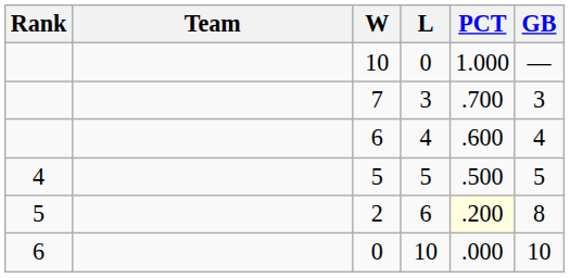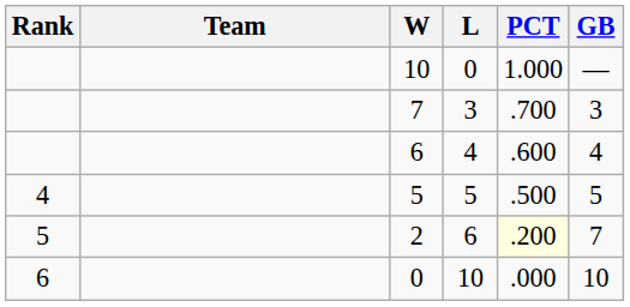 <table class="wikitable" style="text-align:center">
 <tr>
 <th>Rank</th>
 <th width=180px>Team</th>
 <th width=25px>W</th>
 <th width=25px>L</th>
 <th width=35px><a href='#'>PCT</a></th>
 <th width=25px><a href='#'>GB</a></th>
 </tr>
 <tr align="center">
 <td></td>
 <td align="left"></td>
 <td>10</td>
 <td>0</td>
 <td>1.000</td>
 <td>—</td>
 </tr>
 <tr align=center>
 <td></td>
 <td align="left"></td>
 <td>7</td>
 <td>3</td>
 <td>.700</td>
 <td>3</td>
 </tr>
 <tr align="center">
 <td></td>
 <td align="left"></td>
 <td>6</td>
 <td>4</td>
 <td>.600</td>
 <td>4</td>
 </tr>
 <tr align="center">
 <td>4</td>
 <td align="left"></td>
 <td>5</td>
 <td>5</td>
 <td>.500</td>
 <td>5</td>
 </tr>
 <tr align=center>
 <td>5</td>
 <td align="left"><strong></strong></td>
 <td>2</td>
 <td>6</td>
 <td style="background: lightyellow;">.200</td>
-<td>8</td>
+<td>7</td>
 </tr>
 <tr align="center">
 <td>6</td>
 <td align="left"></td>
 <td>0</td>
 <td>10</td>
 <td>.000</td>
 <td>10</td>
 </tr>
 </table>
